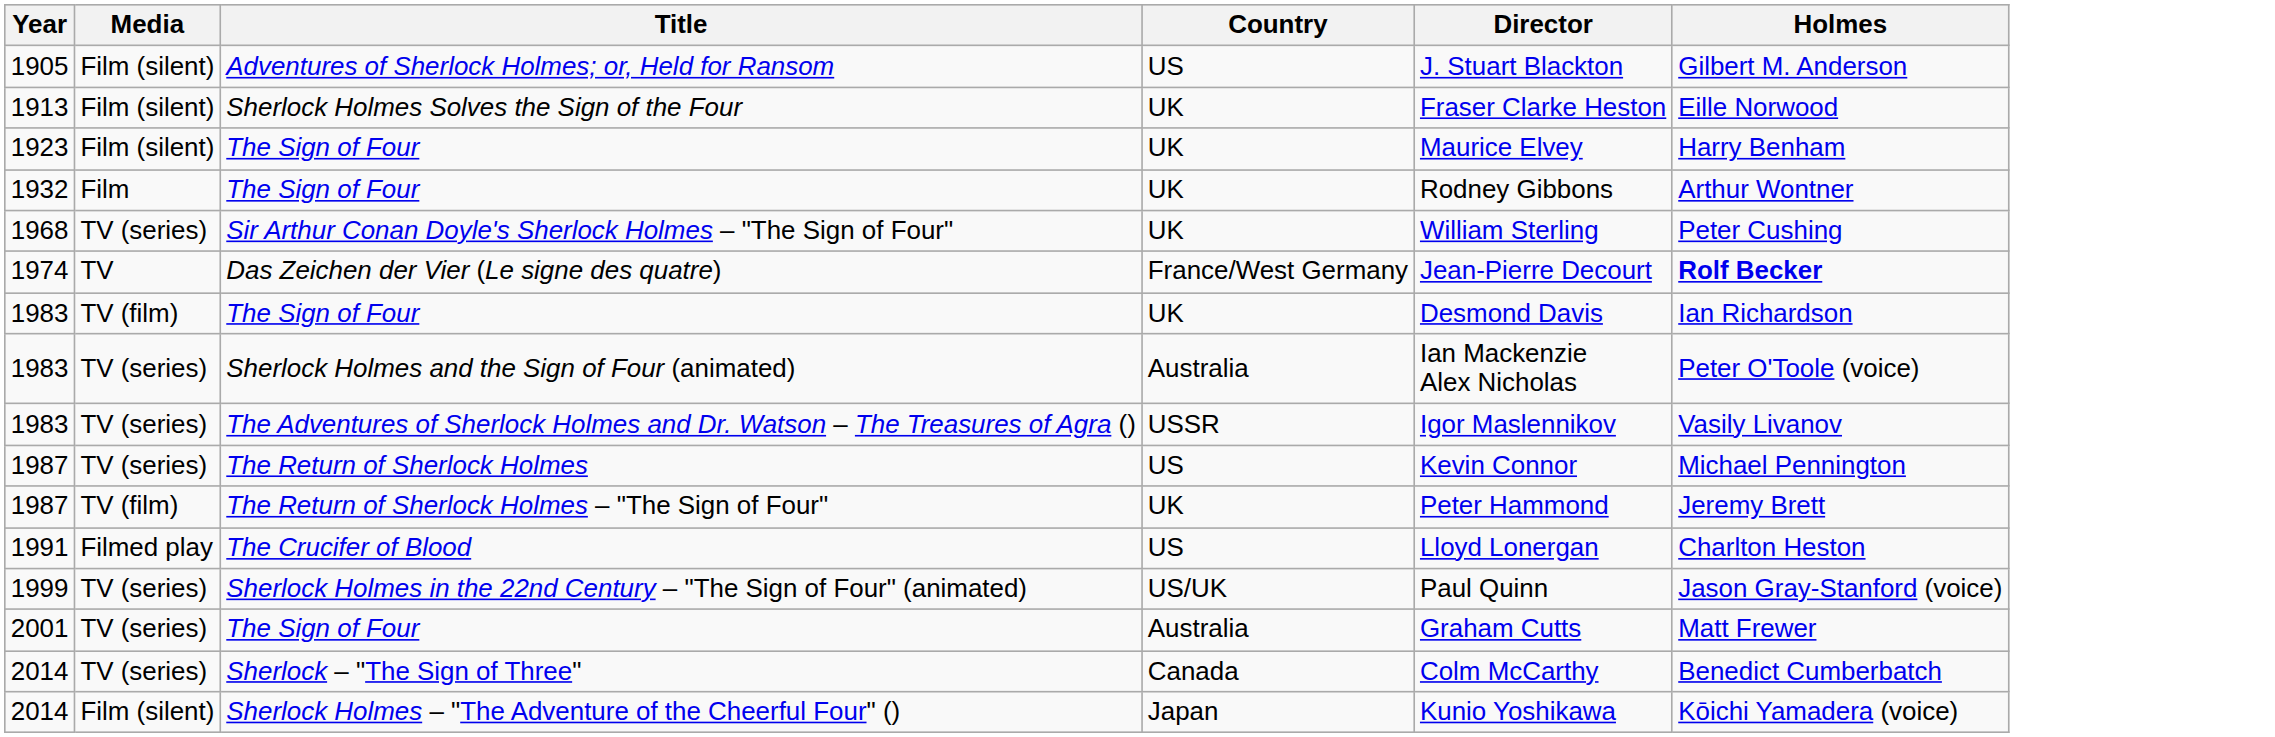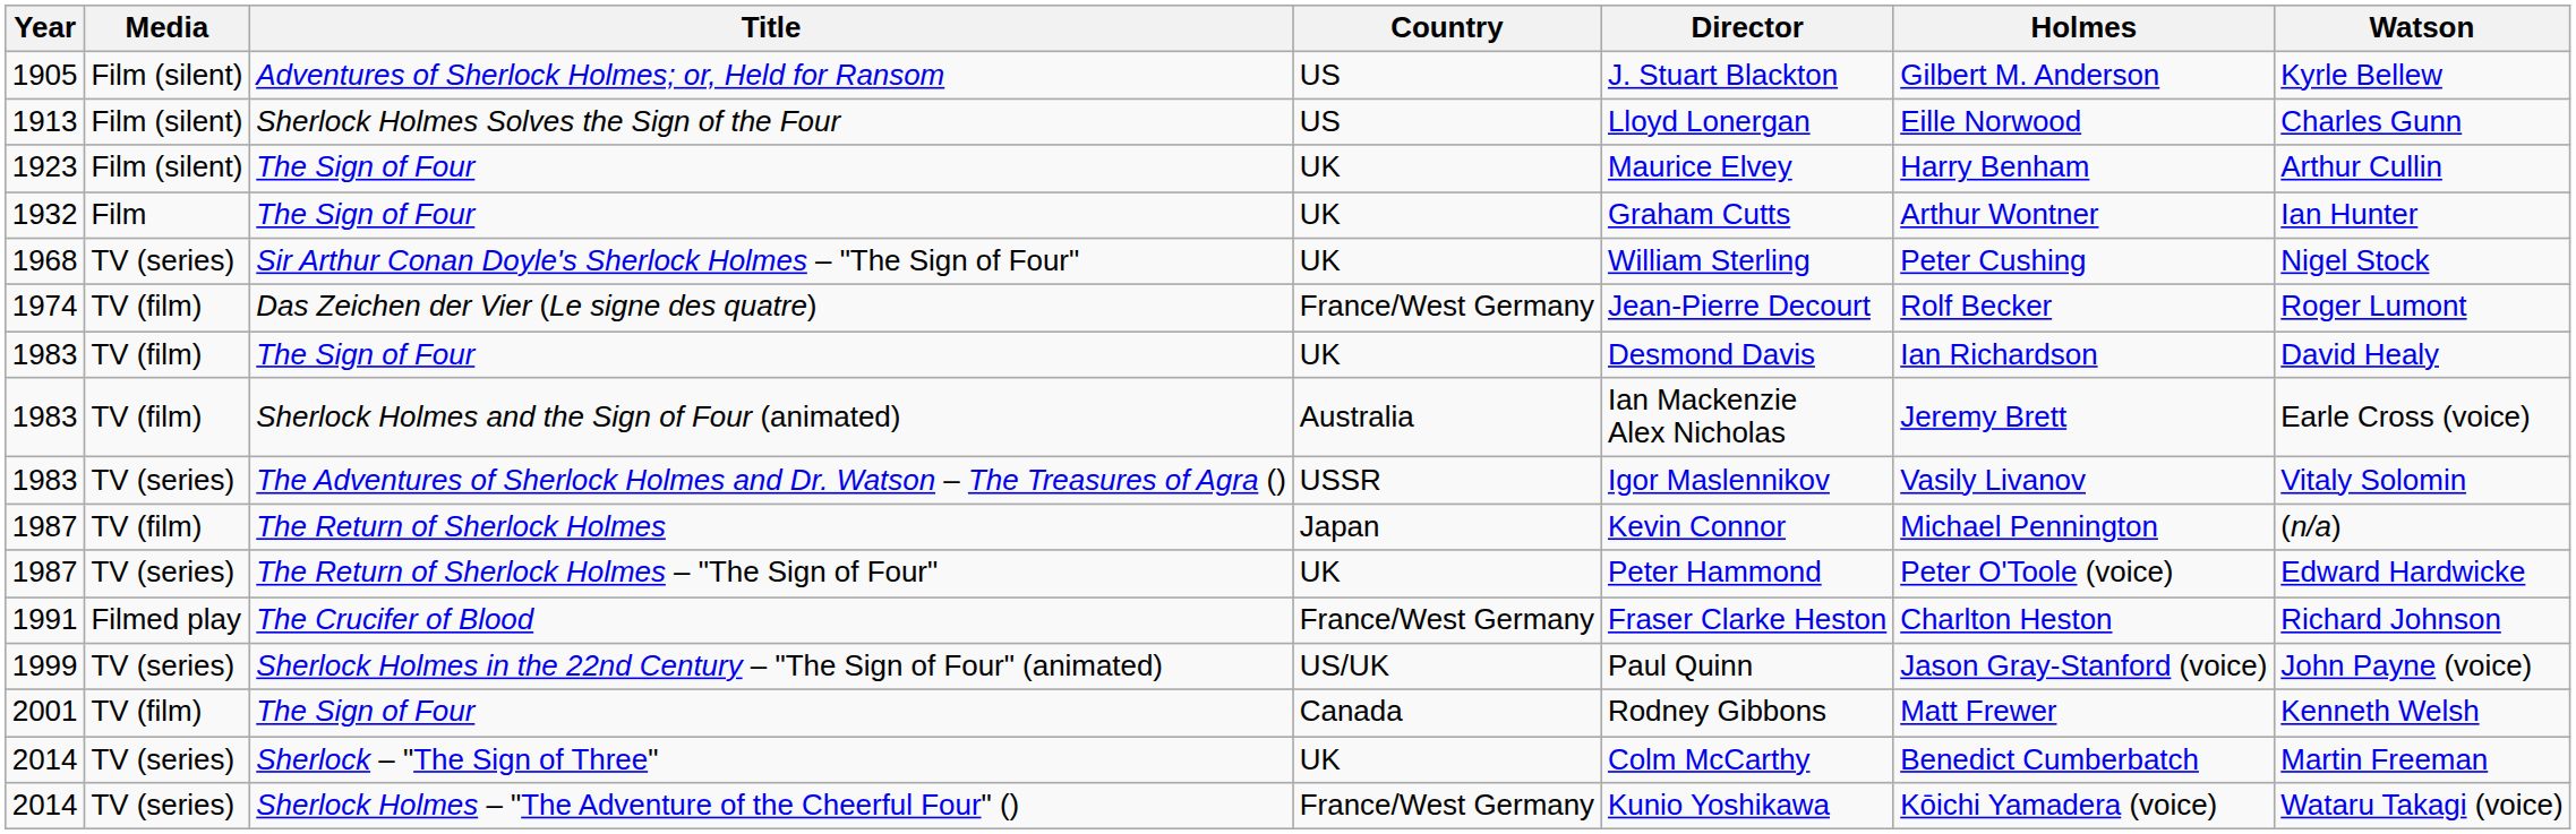 <table class=wikitable>
 <tr>
 <th>Year</th>
 <th>Media</th>
 <th>Title</th>
 <th>Country</th>
 <th>Director</th>
 <th>Holmes</th>
+<th>Watson</th>
 </tr>
 <tr>
 <td>1905</td>
 <td>Film (silent)</td>
 <td><em><a href='#'>Adventures of Sherlock Holmes; or, Held for Ransom</a></em></td>
 <td>US</td>
 <td><a href='#'>J. Stuart Blackton</a></td>
 <td><a href='#'>Gilbert M. Anderson</a></td>
+<td><a href='#'>Kyrle Bellew</a></td>
 </tr>
 <tr>
 <td>1913</td>
 <td>Film (silent)</td>
 <td><em>Sherlock Holmes Solves the Sign of the Four</em></td>
-<td>UK</td>
-<td><a href='#'>Fraser Clarke Heston</a></td>
+<td>US</td>
+<td><a href='#'>Lloyd Lonergan</a></td>
 <td><a href='#'>Eille Norwood</a></td>
+<td><a href='#'>Charles Gunn</a></td>
 </tr>
 <tr>
 <td>1923</td>
 <td>Film (silent)</td>
 <td><em><a href='#'>The Sign of Four</a></em></td>
 <td>UK</td>
 <td><a href='#'>Maurice Elvey</a></td>
 <td><a href='#'>Harry Benham</a></td>
+<td><a href='#'>Arthur Cullin</a></td>
 </tr>
 <tr>
 <td>1932</td>
 <td>Film</td>
 <td><em><a href='#'>The Sign of Four</a></em></td>
 <td>UK</td>
-<td>Rodney Gibbons</td>
+<td><a href='#'>Graham Cutts</a></td>
 <td><a href='#'>Arthur Wontner</a></td>
+<td><a href='#'>Ian Hunter</a></td>
 </tr>
 <tr>
 <td>1968</td>
 <td>TV (series)</td>
 <td><em><a href='#'>Sir Arthur Conan Doyle's Sherlock Holmes</a></em> – "The Sign of Four"</td>
 <td>UK</td>
 <td><a href='#'>William Sterling</a></td>
 <td><a href='#'>Peter Cushing</a></td>
+<td><a href='#'>Nigel Stock</a></td>
 </tr>
 <tr>
 <td>1974</td>
-<td>TV</td>
+<td>TV (film)</td>
 <td><em>Das Zeichen der Vier</em> (<em>Le signe des quatre</em>)</td>
 <td>France/West Germany</td>
 <td><a href='#'>Jean-Pierre Decourt</a></td>
-<td><strong><a href='#'>Rolf Becker</a></strong></td>
+<td><a href='#'>Rolf Becker</a></td>
+<td><a href='#'>Roger Lumont</a></td>
 </tr>
 <tr>
 <td>1983</td>
 <td>TV (film)</td>
 <td><em><a href='#'>The Sign of Four</a></em></td>
 <td>UK</td>
 <td><a href='#'>Desmond Davis</a></td>
 <td><a href='#'>Ian Richardson</a></td>
+<td><a href='#'>David Healy</a></td>
 </tr>
 <tr>
 <td>1983</td>
-<td>TV (series)</td>
+<td>TV (film)</td>
 <td><em>Sherlock Holmes and the Sign of Four</em> (animated)</td>
 <td>Australia</td>
 <td>Ian Mackenzie<br>Alex Nicholas</td>
-<td><a href='#'>Peter O'Toole</a> (voice)</td>
+<td><a href='#'>Jeremy Brett</a></td>
+<td>Earle Cross (voice)</td>
 </tr>
 <tr>
 <td>1983</td>
 <td>TV (series)</td>
 <td><em><a href='#'>The Adventures of Sherlock Holmes and Dr. Watson</a></em> – <em><a href='#'>The Treasures of Agra</a></em> ()</td>
 <td>USSR</td>
 <td><a href='#'>Igor Maslennikov</a></td>
 <td><a href='#'>Vasily Livanov</a></td>
+<td><a href='#'>Vitaly Solomin</a></td>
+</tr>
+<tr>
+<td>1987</td>
+<td>TV (film)</td>
+<td><em><a href='#'>The Return of Sherlock Holmes</a></em></td>
+<td>Japan</td>
+<td><a href='#'>Kevin Connor</a></td>
+<td><a href='#'>Michael Pennington</a></td>
+<td>(<em>n/a</em>)</td>
 </tr>
 <tr>
 <td>1987</td>
 <td>TV (series)</td>
-<td><em><a href='#'>The Return of Sherlock Holmes</a></em></td>
-<td>US</td>
-<td><a href='#'>Kevin Connor</a></td>
-<td><a href='#'>Michael Pennington</a></td>
-</tr>
-<tr>
-<td>1987</td>
-<td>TV (film)</td>
 <td><em><a href='#'>The Return of Sherlock Holmes</a></em> – "The Sign of Four"</td>
 <td>UK</td>
 <td><a href='#'>Peter Hammond</a></td>
-<td><a href='#'>Jeremy Brett</a></td>
+<td><a href='#'>Peter O'Toole</a> (voice)</td>
+<td><a href='#'>Edward Hardwicke</a></td>
 </tr>
 <tr>
 <td>1991</td>
 <td>Filmed play</td>
 <td><em><a href='#'>The Crucifer of Blood</a></em></td>
-<td>US</td>
-<td><a href='#'>Lloyd Lonergan</a></td>
+<td>France/West Germany</td>
+<td><a href='#'>Fraser Clarke Heston</a></td>
 <td><a href='#'>Charlton Heston</a></td>
+<td><a href='#'>Richard Johnson</a></td>
 </tr>
 <tr>
 <td>1999</td>
 <td>TV (series)</td>
 <td><em><a href='#'>Sherlock Holmes in the 22nd Century</a></em> – "The Sign of Four" (animated)</td>
 <td>US/UK</td>
 <td>Paul Quinn</td>
 <td><a href='#'>Jason Gray-Stanford</a> (voice)</td>
+<td><a href='#'>John Payne</a> (voice)</td>
 </tr>
 <tr>
 <td>2001</td>
-<td>TV (series)</td>
+<td>TV (film)</td>
 <td><em><a href='#'>The Sign of Four</a></em></td>
-<td>Australia</td>
-<td><a href='#'>Graham Cutts</a></td>
+<td>Canada</td>
+<td>Rodney Gibbons</td>
 <td><a href='#'>Matt Frewer</a></td>
+<td><a href='#'>Kenneth Welsh</a></td>
 </tr>
 <tr>
 <td>2014</td>
 <td>TV (series)</td>
 <td><em><a href='#'>Sherlock</a></em> – "<a href='#'>The Sign of Three</a>"</td>
-<td>Canada</td>
+<td>UK</td>
 <td><a href='#'>Colm McCarthy</a></td>
 <td><a href='#'>Benedict Cumberbatch</a></td>
+<td><a href='#'>Martin Freeman</a></td>
 </tr>
 <tr>
 <td>2014</td>
-<td>Film (silent)</td>
+<td>TV (series)</td>
 <td><em><a href='#'>Sherlock Holmes</a></em> – "<a href='#'>The Adventure of the Cheerful Four</a>" ()</td>
-<td>Japan</td>
+<td>France/West Germany</td>
 <td><a href='#'>Kunio Yoshikawa</a></td>
 <td><a href='#'>Kōichi Yamadera</a> (voice)</td>
+<td><a href='#'>Wataru Takagi</a> (voice)</td>
 </tr>
 </table>
